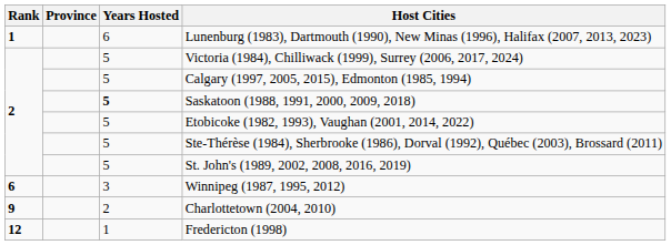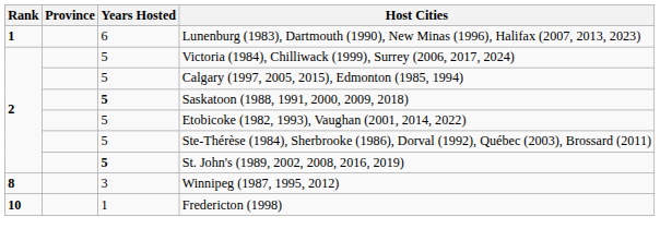 <table class="wikitable">
 <tr>
 <th>Rank</th>
 <th>Province</th>
 <th>Years Hosted</th>
 <th>Host Cities</th>
 </tr>
 <tr>
 <td><strong>1</strong></td>
 <td style="text-align:left;"></td>
 <td>6</td>
 <td>Lunenburg (1983), Dartmouth (1990), New Minas (1996), Halifax (2007, 2013, 2023)</td>
 </tr>
 <tr>
 <td rowspan="6"><strong>2</strong></td>
 <td style="text-align:left;"></td>
 <td>5</td>
 <td>Victoria (1984), Chilliwack (1999), Surrey (2006, 2017, 2024)</td>
 </tr>
 <tr>
 <td style="text-align:left;"></td>
 <td>5</td>
 <td>Calgary (1997, 2005, 2015), Edmonton (1985, 1994)</td>
 </tr>
 <tr>
 <td style="text-align:left;"></td>
 <td><strong>5</strong></td>
 <td>Saskatoon (1988, 1991, 2000, 2009, 2018)</td>
 </tr>
 <tr>
 <td style="text-align:left;"></td>
 <td>5</td>
 <td>Etobicoke (1982, 1993), Vaughan (2001, 2014, 2022)</td>
 </tr>
 <tr>
 <td style="text-align:left;"></td>
 <td>5</td>
 <td>Ste-Thérèse (1984), Sherbrooke (1986), Dorval (1992), Québec (2003), Brossard (2011)</td>
 </tr>
 <tr>
 <td style="text-align:left;"></td>
-<td>5</td>
+<td><strong>5</strong></td>
 <td>St. John's (1989, 2002, 2008, 2016, 2019)</td>
 </tr>
 <tr>
-<td><strong>6</strong></td>
+<td><strong>8</strong></td>
 <td style="text-align:left;"></td>
 <td>3</td>
 <td>Winnipeg (1987, 1995, 2012)</td>
 </tr>
 <tr>
-<td><strong>9</strong></td>
-<td style="text-align:left;"></td>
-<td>2</td>
-<td>Charlottetown (2004, 2010)</td>
-</tr>
-<tr>
-<td><strong>12</strong></td>
+<td><strong>10</strong></td>
 <td style="text-align:left;"></td>
 <td>1</td>
 <td>Fredericton (1998)</td>
 </tr>
 </table>
